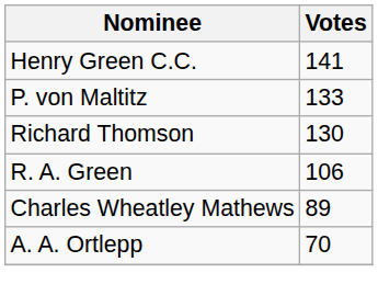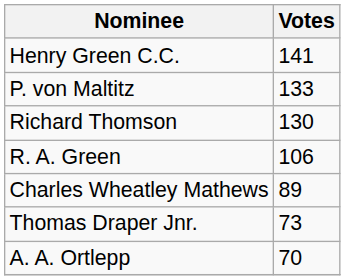 <table class="wikitable">
 <tr>
 <th>Nominee</th>
 <th>Votes</th>
 </tr>
 <tr>
 <td>Henry Green C.C.</td>
 <td>141</td>
 </tr>
 <tr>
 <td>P. von Maltitz</td>
 <td>133</td>
 </tr>
 <tr>
 <td>Richard Thomson</td>
 <td>130</td>
 </tr>
 <tr>
 <td>R. A. Green</td>
 <td>106</td>
 </tr>
 <tr>
 <td>Charles Wheatley Mathews</td>
 <td>89</td>
 </tr>
 <tr>
+<td>Thomas Draper Jnr.</td>
+<td>73</td>
+</tr>
+<tr>
 <td>A. A. Ortlepp</td>
 <td>70</td>
 </tr>
 <tr>
 </tr>
 </table>
